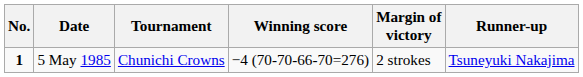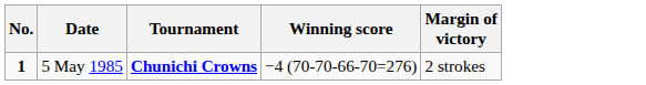 <table class="wikitable" style="font-size:95%;">
 <tr>
 <th>No.</th>
 <th>Date</th>
 <th>Tournament</th>
 <th>Winning score</th>
 <th>Margin of<br>victory</th>
-<th>Runner-up</th>
 </tr>
 <tr>
 <td align=center><strong>1</strong></td>
 <td align=right>5 May <a href='#'>1985</a></td>
-<td><a href='#'>Chunichi Crowns</a></td>
+<td><strong><a href='#'>Chunichi Crowns</a></strong></td>
 <td>−4 (70-70-66-70=276)</td>
 <td>2 strokes</td>
-<td> <a href='#'>Tsuneyuki Nakajima</a></td>
 </tr>
 </table>
